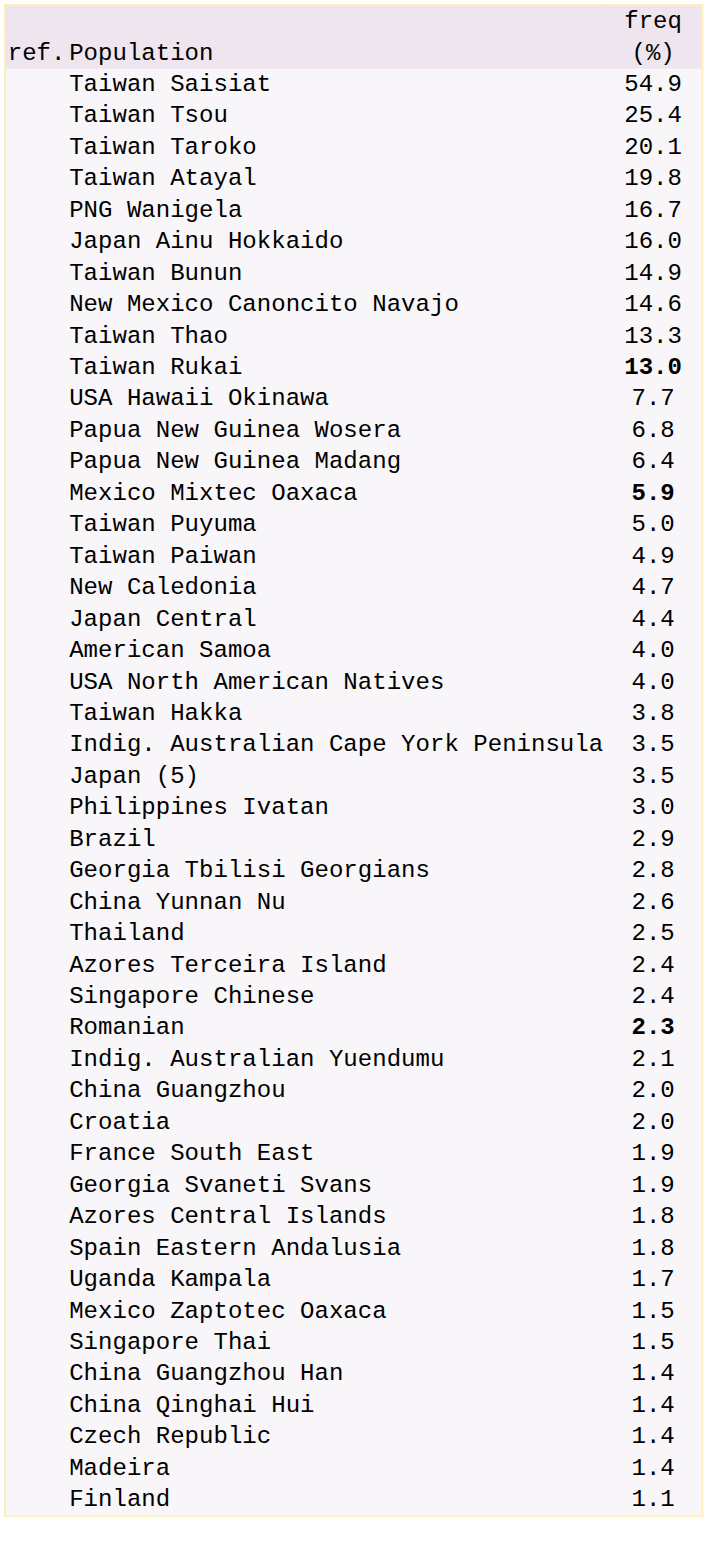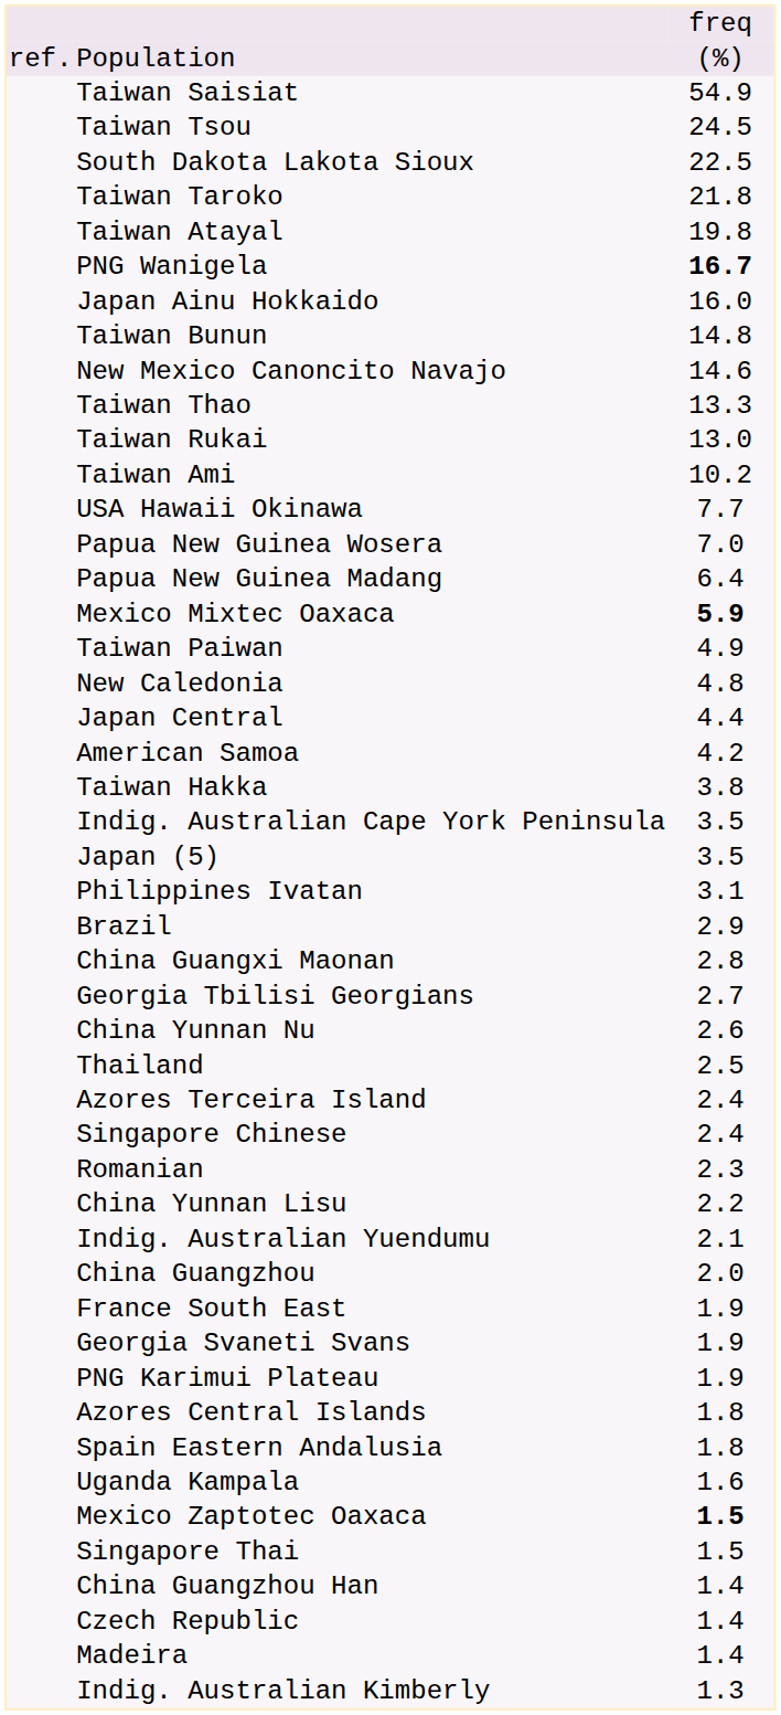 <table border="0" cellspacing="0" cellpadding="1" align="left" style="text-align:center; margin-right: 3em;  border:1px #ffeebb solid; background:#f8f6f8; ">
 <tr style="background:#efe5ef">
 <td></td>
 <td></td>
 <td>freq</td>
 </tr>
 <tr style="background:#eee5ef">
 <td>ref.</td>
 <td align="left">Population</td>
 <td style="width:50px">(%)</td>
 </tr>
 <tr>
 <td></td>
 <td align="left">Taiwan Saisiat</td>
 <td>54.9</td>
 </tr>
 <tr>
 <td></td>
 <td align="left">Taiwan Tsou</td>
-<td>25.4</td>
+<td>24.5</td>
+</tr>
+<tr>
+<td></td>
+<td align="left">South Dakota Lakota Sioux</td>
+<td>22.5</td>
 </tr>
 <tr>
 <td></td>
 <td align="left">Taiwan Taroko</td>
-<td>20.1</td>
+<td>21.8</td>
 </tr>
 <tr>
 <td></td>
 <td align="left">Taiwan Atayal</td>
 <td>19.8</td>
 </tr>
 <tr>
 <td></td>
 <td align="left">PNG Wanigela</td>
-<td>16.7</td>
+<td><strong>16.7</strong></td>
 </tr>
 <tr>
 <td></td>
 <td align="left">Japan Ainu Hokkaido</td>
 <td>16.0</td>
 </tr>
 <tr>
 <td></td>
 <td align="left">Taiwan Bunun</td>
-<td>14.9</td>
+<td>14.8</td>
 </tr>
 <tr>
 <td></td>
 <td align="left">New Mexico Canoncito Navajo</td>
 <td>14.6</td>
 </tr>
 <tr>
 <td></td>
 <td align="left">Taiwan Thao</td>
 <td>13.3</td>
 </tr>
 <tr>
 <td></td>
 <td align="left">Taiwan Rukai</td>
-<td><strong>13.0</strong></td>
+<td>13.0</td>
+</tr>
+<tr>
+<td></td>
+<td align="left">Taiwan Ami</td>
+<td>10.2</td>
 </tr>
 <tr>
 <td></td>
 <td align="left">USA Hawaii Okinawa</td>
 <td>7.7</td>
 </tr>
 <tr>
 <td></td>
 <td align="left">Papua New Guinea Wosera</td>
-<td>6.8</td>
+<td>7.0</td>
 </tr>
 <tr>
 <td></td>
 <td align="left">Papua New Guinea Madang</td>
 <td>6.4</td>
 </tr>
 <tr>
 <td></td>
 <td align="left">Mexico Mixtec Oaxaca</td>
 <td><strong>5.9</strong></td>
 </tr>
 <tr>
 <td></td>
-<td align="left">Taiwan Puyuma</td>
-<td>5.0</td>
-</tr>
-<tr>
-<td></td>
 <td align="left">Taiwan Paiwan</td>
 <td>4.9</td>
 </tr>
 <tr>
 <td></td>
 <td align="left">New Caledonia</td>
-<td>4.7</td>
+<td>4.8</td>
 </tr>
 <tr>
 <td></td>
 <td align="left">Japan Central</td>
 <td>4.4</td>
 </tr>
 <tr>
 <td></td>
 <td align="left">American Samoa</td>
-<td>4.0</td>
-</tr>
-<tr>
-<td></td>
-<td align="left">USA North American Natives</td>
-<td>4.0</td>
+<td>4.2</td>
 </tr>
 <tr>
 <td></td>
 <td align="left">Taiwan Hakka</td>
 <td>3.8</td>
 </tr>
 <tr>
 <td></td>
 <td align="left">Indig. Australian Cape York Peninsula</td>
 <td>3.5</td>
 </tr>
 <tr>
 <td></td>
 <td align="left">Japan (5)</td>
 <td>3.5</td>
 </tr>
 <tr>
 <td></td>
 <td align="left">Philippines Ivatan</td>
-<td>3.0</td>
+<td>3.1</td>
 </tr>
 <tr>
 <td></td>
 <td align="left">Brazil</td>
 <td>2.9</td>
 </tr>
 <tr>
 <td></td>
+<td align="left">China Guangxi Maonan</td>
+<td>2.8</td>
+</tr>
+<tr>
+<td></td>
 <td align="left">Georgia Tbilisi Georgians</td>
-<td>2.8</td>
+<td>2.7</td>
 </tr>
 <tr>
 <td></td>
 <td align="left">China Yunnan Nu</td>
 <td>2.6</td>
 </tr>
 <tr>
 <td></td>
 <td align="left">Thailand</td>
 <td>2.5</td>
 </tr>
 <tr>
 <td></td>
 <td align="left">Azores Terceira Island</td>
 <td>2.4</td>
 </tr>
 <tr>
 <td></td>
 <td align="left">Singapore Chinese</td>
 <td>2.4</td>
 </tr>
 <tr>
 <td></td>
 <td align="left">Romanian</td>
-<td><strong>2.3</strong></td>
+<td>2.3</td>
+</tr>
+<tr>
+<td></td>
+<td align="left">China Yunnan Lisu</td>
+<td>2.2</td>
 </tr>
 <tr>
 <td></td>
 <td align="left">Indig. Australian Yuendumu</td>
 <td>2.1</td>
 </tr>
 <tr>
 <td></td>
 <td align="left">China Guangzhou</td>
 <td>2.0</td>
 </tr>
 <tr>
 <td></td>
-<td align="left">Croatia</td>
-<td>2.0</td>
-</tr>
-<tr>
-<td></td>
 <td align="left">France South East</td>
 <td>1.9</td>
 </tr>
 <tr>
 <td></td>
 <td align="left">Georgia Svaneti Svans</td>
+<td>1.9</td>
+</tr>
+<tr>
+<td></td>
+<td align="left">PNG Karimui Plateau</td>
 <td>1.9</td>
 </tr>
 <tr>
 <td></td>
 <td align="left">Azores Central Islands</td>
 <td>1.8</td>
 </tr>
 <tr>
 <td></td>
 <td align="left">Spain Eastern Andalusia</td>
 <td>1.8</td>
 </tr>
 <tr>
 <td></td>
 <td align="left">Uganda Kampala</td>
-<td>1.7</td>
+<td>1.6</td>
 </tr>
 <tr>
 <td></td>
 <td align="left">Mexico Zaptotec Oaxaca</td>
-<td>1.5</td>
+<td><strong>1.5</strong></td>
 </tr>
 <tr>
 <td></td>
 <td align="left">Singapore Thai</td>
 <td>1.5</td>
 </tr>
 <tr>
 <td></td>
 <td align="left">China Guangzhou Han</td>
-<td>1.4</td>
-</tr>
-<tr>
-<td></td>
-<td align="left">China Qinghai Hui</td>
 <td>1.4</td>
 </tr>
 <tr>
 <td></td>
 <td align="left">Czech Republic</td>
 <td>1.4</td>
 </tr>
 <tr>
 <td></td>
 <td align="left">Madeira</td>
 <td>1.4</td>
 </tr>
 <tr>
 <td></td>
-<td align="left">Finland</td>
-<td>1.1</td>
+<td align="left">Indig. Australian Kimberly</td>
+<td>1.3</td>
 </tr>
 </table>
